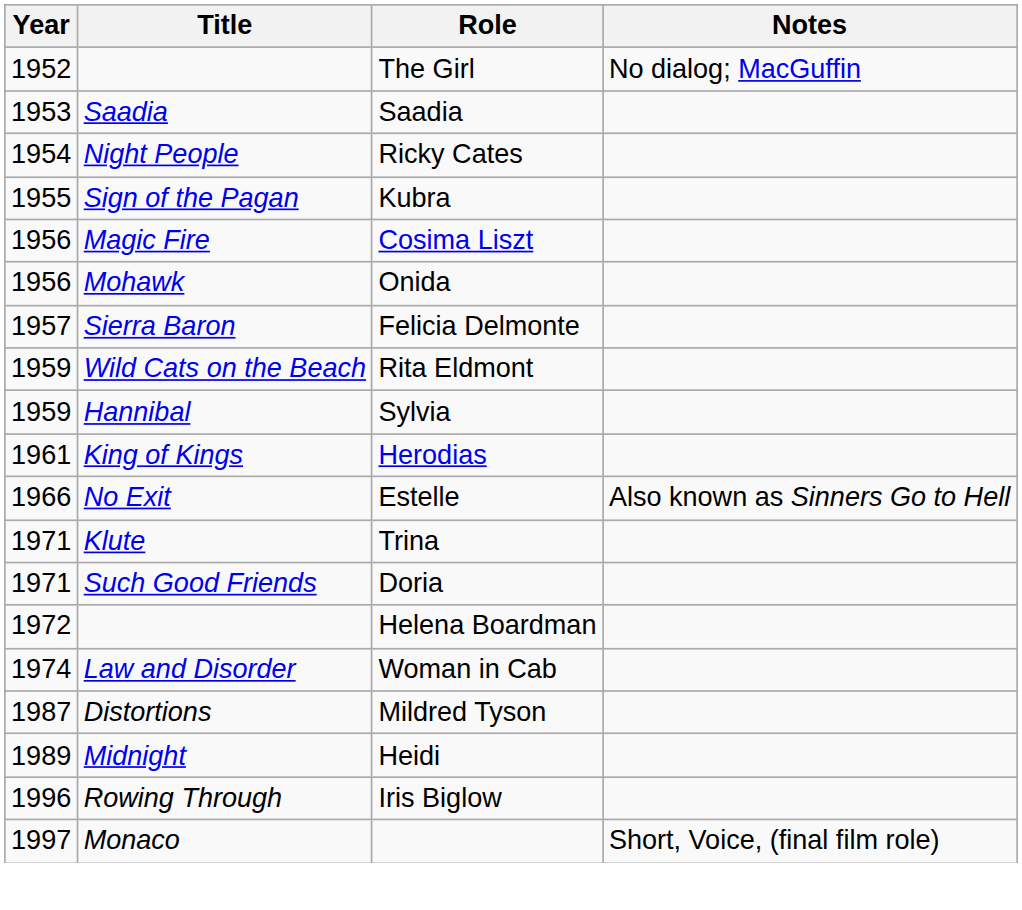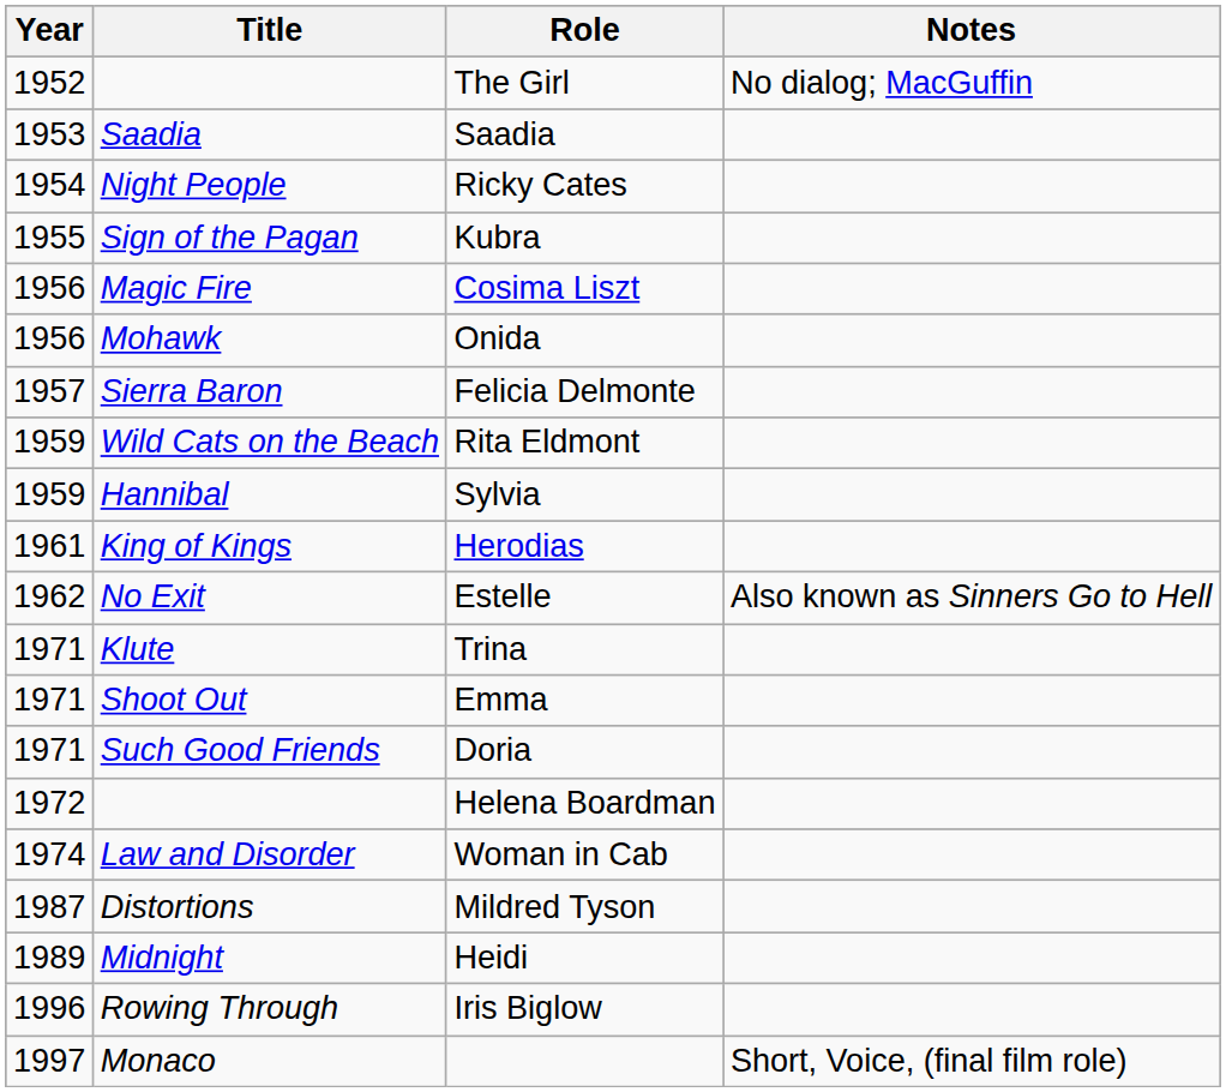 <table class="wikitable sortable">
 <tr>
 <th>Year</th>
 <th>Title</th>
 <th>Role</th>
 <th class="unsortable">Notes</th>
 </tr>
 <tr>
 <td>1952</td>
 <td><em></em></td>
 <td>The Girl</td>
 <td>No dialog; <a href='#'>MacGuffin</a></td>
 </tr>
 <tr>
 <td>1953</td>
 <td><em><a href='#'>Saadia</a></em></td>
 <td>Saadia</td>
 <td></td>
 </tr>
 <tr>
 <td>1954</td>
 <td><em><a href='#'>Night People</a></em></td>
 <td>Ricky Cates</td>
 <td></td>
 </tr>
 <tr>
 <td>1955</td>
 <td><em><a href='#'>Sign of the Pagan</a></em></td>
 <td>Kubra</td>
 <td></td>
 </tr>
 <tr>
 <td>1956</td>
 <td><em><a href='#'>Magic Fire</a></em></td>
 <td><a href='#'>Cosima Liszt</a></td>
 <td></td>
 </tr>
 <tr>
 <td>1956</td>
 <td><em><a href='#'>Mohawk</a></em></td>
 <td>Onida</td>
 <td></td>
 </tr>
 <tr>
 <td>1957</td>
 <td><em><a href='#'>Sierra Baron</a></em></td>
 <td>Felicia Delmonte</td>
 <td></td>
 </tr>
 <tr>
 <td>1959</td>
 <td><em><a href='#'>Wild Cats on the Beach</a></em></td>
 <td>Rita Eldmont</td>
 <td></td>
 </tr>
 <tr>
 <td>1959</td>
 <td><em><a href='#'>Hannibal</a></em></td>
 <td>Sylvia</td>
 <td></td>
 </tr>
 <tr>
 <td>1961</td>
 <td><em><a href='#'>King of Kings</a></em></td>
 <td><a href='#'>Herodias</a></td>
 <td></td>
 </tr>
 <tr>
-<td>1966</td>
+<td>1962</td>
 <td><em><a href='#'>No Exit</a></em></td>
 <td>Estelle</td>
 <td>Also known as <em>Sinners Go to Hell</em></td>
 </tr>
 <tr>
 <td>1971</td>
 <td><em><a href='#'>Klute</a></em></td>
 <td>Trina</td>
+<td></td>
+</tr>
+<tr>
+<td>1971</td>
+<td><em><a href='#'>Shoot Out</a></em></td>
+<td>Emma</td>
 <td></td>
 </tr>
 <tr>
 <td>1971</td>
 <td><em><a href='#'>Such Good Friends</a></em></td>
 <td>Doria</td>
 <td></td>
 </tr>
 <tr>
 <td>1972</td>
 <td><em></em></td>
 <td>Helena Boardman</td>
 <td></td>
 </tr>
 <tr>
 <td>1974</td>
 <td><em><a href='#'>Law and Disorder</a></em></td>
 <td>Woman in Cab</td>
 <td></td>
 </tr>
 <tr>
 <td>1987</td>
 <td><em>Distortions</em></td>
 <td>Mildred Tyson</td>
 <td></td>
 </tr>
 <tr>
 <td>1989</td>
 <td><em><a href='#'>Midnight</a></em></td>
 <td>Heidi</td>
 <td></td>
 </tr>
 <tr>
 <td>1996</td>
 <td><em>Rowing Through</em></td>
 <td>Iris Biglow</td>
 <td></td>
 </tr>
 <tr>
 <td>1997</td>
 <td><em>Monaco</em></td>
 <td></td>
 <td>Short, Voice, (final film role)</td>
 </tr>
 </table>
